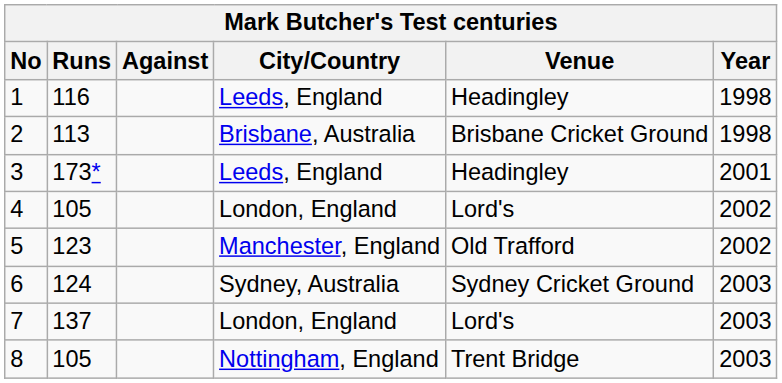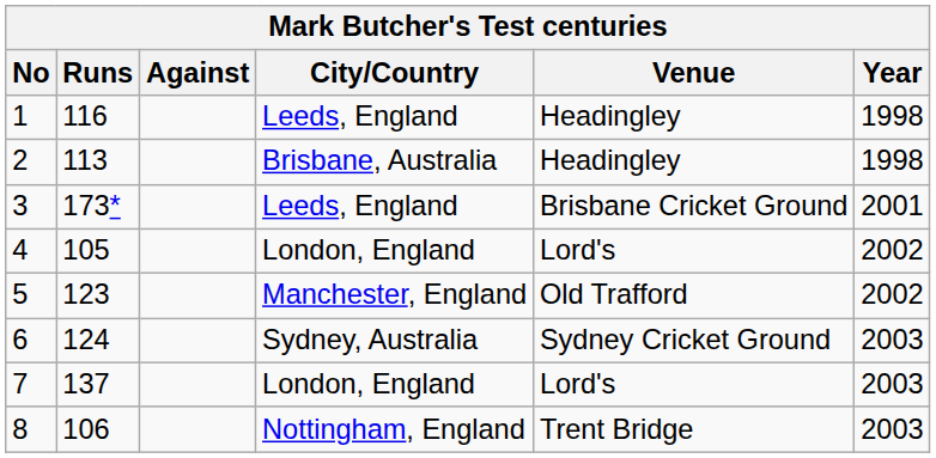 <table class="wikitable">
 <tr>
 <th colspan=6>Mark Butcher's Test centuries</th>
 </tr>
 <tr>
 <th>No</th>
 <th>Runs</th>
 <th>Against</th>
 <th>City/Country</th>
 <th>Venue</th>
 <th>Year</th>
 </tr>
 <tr>
 <td>1</td>
 <td>116</td>
 <td></td>
 <td><a href='#'>Leeds</a>, England</td>
 <td>Headingley</td>
 <td>1998</td>
 </tr>
 <tr>
 <td>2</td>
 <td>113</td>
 <td></td>
 <td><a href='#'>Brisbane</a>, Australia</td>
-<td>Brisbane Cricket Ground</td>
+<td>Headingley</td>
 <td>1998</td>
 </tr>
 <tr>
 <td>3</td>
 <td>173<a href='#'>*</a></td>
 <td></td>
 <td><a href='#'>Leeds</a>, England</td>
-<td>Headingley</td>
+<td>Brisbane Cricket Ground</td>
 <td>2001</td>
 </tr>
 <tr>
 <td>4</td>
 <td>105</td>
 <td></td>
 <td>London, England</td>
 <td>Lord's</td>
 <td>2002</td>
 </tr>
 <tr>
 <td>5</td>
 <td>123</td>
 <td></td>
 <td><a href='#'>Manchester</a>, England</td>
 <td>Old Trafford</td>
 <td>2002</td>
 </tr>
 <tr>
 <td>6</td>
 <td>124</td>
 <td></td>
 <td>Sydney, Australia</td>
 <td>Sydney Cricket Ground</td>
 <td>2003</td>
 </tr>
 <tr>
 <td>7</td>
 <td>137</td>
 <td></td>
 <td>London, England</td>
 <td>Lord's</td>
 <td>2003</td>
 </tr>
 <tr>
 <td>8</td>
-<td>105</td>
+<td>106</td>
 <td></td>
 <td><a href='#'>Nottingham</a>, England</td>
 <td>Trent Bridge</td>
 <td>2003</td>
 </tr>
 </table>
